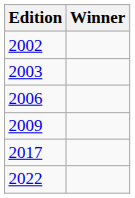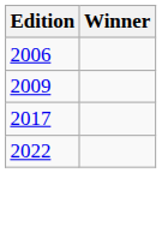 <table class="wikitable">
 <tr>
 <th scope="col">Edition</th>
 <th scope="col">Winner</th>
-</tr>
-<tr>
-<td><a href='#'>2002</a></td>
-<td></td>
-</tr>
-<tr>
-<td><a href='#'>2003</a></td>
-<td></td>
 </tr>
 <tr>
 <td><a href='#'>2006</a></td>
 <td></td>
 </tr>
 <tr>
 <td><a href='#'>2009</a></td>
 <td></td>
 </tr>
 <tr>
 <td><a href='#'>2017</a></td>
 <td></td>
 </tr>
 <tr>
 <td><a href='#'>2022</a></td>
 <td></td>
 </tr>
 </table>
